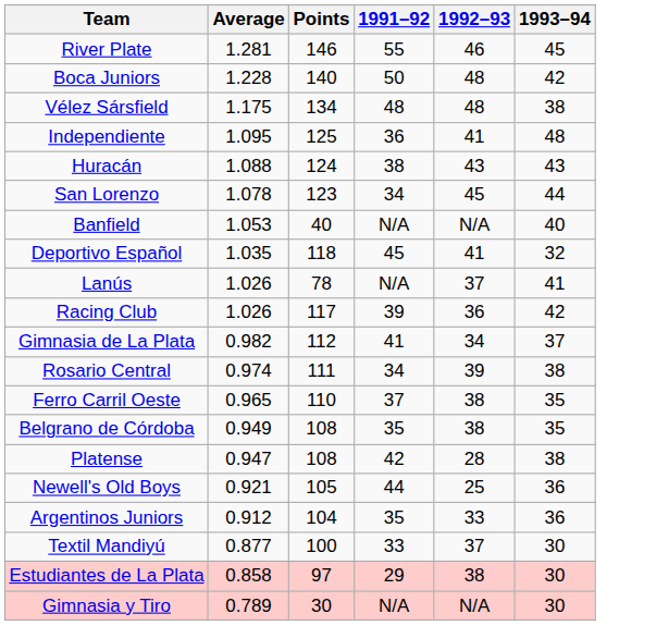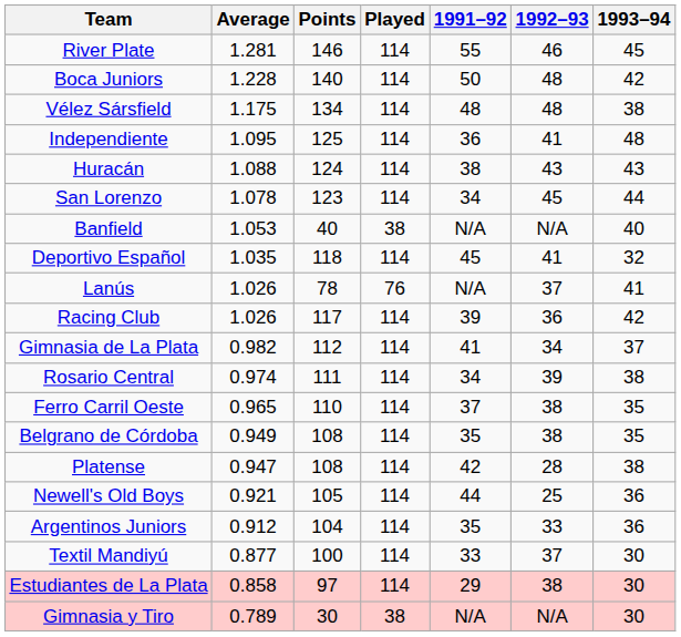 <table class="wikitable" style="text-align:center">
 <tr>
 <th>Team</th>
 <th>Average</th>
 <th>Points</th>
+<th>Played</th>
 <th><a href='#'>1991–92</a></th>
 <th><a href='#'>1992–93</a></th>
 <th>1993–94</th>
 </tr>
 <tr>
 <td><a href='#'>River Plate</a></td>
 <td>1.281</td>
 <td>146</td>
+<td>114</td>
 <td>55</td>
 <td>46</td>
 <td>45</td>
 </tr>
 <tr>
 <td><a href='#'>Boca Juniors</a></td>
 <td>1.228</td>
 <td>140</td>
+<td>114</td>
 <td>50</td>
 <td>48</td>
 <td>42</td>
 </tr>
 <tr>
 <td><a href='#'>Vélez Sársfield</a></td>
 <td>1.175</td>
 <td>134</td>
+<td>114</td>
 <td>48</td>
 <td>48</td>
 <td>38</td>
 </tr>
 <tr>
 <td><a href='#'>Independiente</a></td>
 <td>1.095</td>
 <td>125</td>
+<td>114</td>
 <td>36</td>
 <td>41</td>
 <td>48</td>
 </tr>
 <tr>
 <td><a href='#'>Huracán</a></td>
 <td>1.088</td>
 <td>124</td>
+<td>114</td>
 <td>38</td>
 <td>43</td>
 <td>43</td>
 </tr>
 <tr>
 <td><a href='#'>San Lorenzo</a></td>
 <td>1.078</td>
 <td>123</td>
+<td>114</td>
 <td>34</td>
 <td>45</td>
 <td>44</td>
 </tr>
 <tr>
 <td><a href='#'>Banfield</a></td>
 <td>1.053</td>
 <td>40</td>
+<td>38</td>
 <td>N/A</td>
 <td>N/A</td>
 <td>40</td>
 </tr>
 <tr>
 <td><a href='#'>Deportivo Español</a></td>
 <td>1.035</td>
 <td>118</td>
+<td>114</td>
 <td>45</td>
 <td>41</td>
 <td>32</td>
 </tr>
 <tr>
 <td><a href='#'>Lanús</a></td>
 <td>1.026</td>
 <td>78</td>
+<td>76</td>
 <td>N/A</td>
 <td>37</td>
 <td>41</td>
 </tr>
 <tr>
 <td><a href='#'>Racing Club</a></td>
 <td>1.026</td>
 <td>117</td>
+<td>114</td>
 <td>39</td>
 <td>36</td>
 <td>42</td>
 </tr>
 <tr>
 <td><a href='#'>Gimnasia de La Plata</a></td>
 <td>0.982</td>
 <td>112</td>
+<td>114</td>
 <td>41</td>
 <td>34</td>
 <td>37</td>
 </tr>
 <tr>
 <td><a href='#'>Rosario Central</a></td>
 <td>0.974</td>
 <td>111</td>
+<td>114</td>
 <td>34</td>
 <td>39</td>
 <td>38</td>
 </tr>
 <tr>
 <td><a href='#'>Ferro Carril Oeste</a></td>
 <td>0.965</td>
 <td>110</td>
+<td>114</td>
 <td>37</td>
 <td>38</td>
 <td>35</td>
 </tr>
 <tr>
 <td><a href='#'>Belgrano de Córdoba</a></td>
 <td>0.949</td>
 <td>108</td>
+<td>114</td>
 <td>35</td>
 <td>38</td>
 <td>35</td>
 </tr>
 <tr>
 <td><a href='#'>Platense</a></td>
 <td>0.947</td>
 <td>108</td>
+<td>114</td>
 <td>42</td>
 <td>28</td>
 <td>38</td>
 </tr>
 <tr>
 <td><a href='#'>Newell's Old Boys</a></td>
 <td>0.921</td>
 <td>105</td>
+<td>114</td>
 <td>44</td>
 <td>25</td>
 <td>36</td>
 </tr>
 <tr>
 <td><a href='#'>Argentinos Juniors</a></td>
 <td>0.912</td>
 <td>104</td>
+<td>114</td>
 <td>35</td>
 <td>33</td>
 <td>36</td>
 </tr>
 <tr>
 <td><a href='#'>Textil Mandiyú</a></td>
 <td>0.877</td>
 <td>100</td>
+<td>114</td>
 <td>33</td>
 <td>37</td>
 <td>30</td>
 </tr>
 <tr bgcolor="FFCCCC">
 <td><a href='#'>Estudiantes de La Plata</a></td>
 <td>0.858</td>
 <td>97</td>
+<td>114</td>
 <td>29</td>
 <td>38</td>
 <td>30</td>
 </tr>
 <tr bgcolor="FFCCCC">
 <td><a href='#'>Gimnasia y Tiro</a></td>
 <td>0.789</td>
 <td>30</td>
+<td>38</td>
 <td>N/A</td>
 <td>N/A</td>
 <td>30</td>
 </tr>
 </table>
